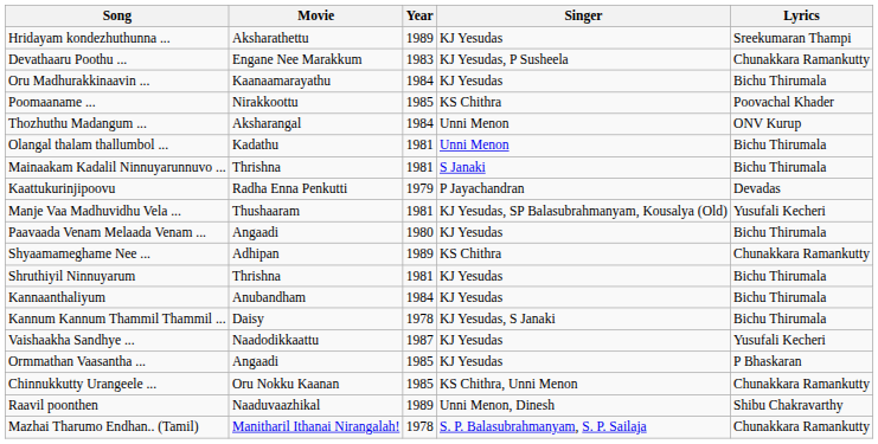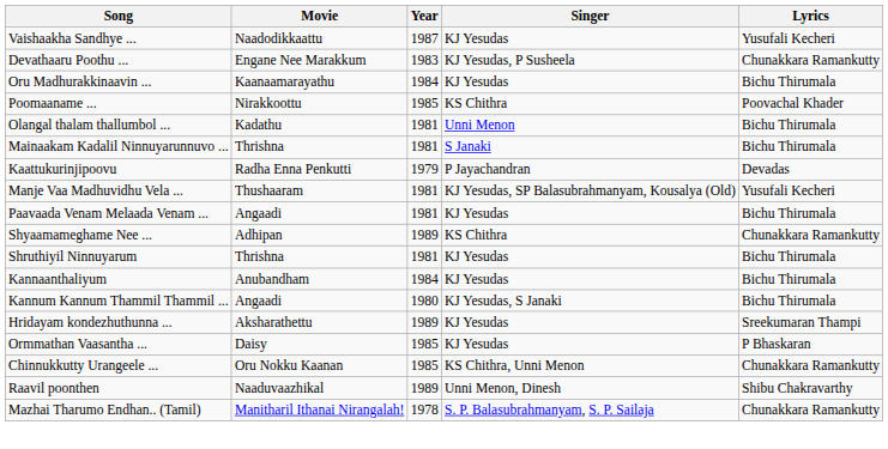 <table class="wikitable">
 <tr>
 <th>Song</th>
 <th>Movie</th>
 <th>Year</th>
 <th>Singer</th>
 <th>Lyrics</th>
 </tr>
 <tr>
-<td>Hridayam kondezhuthunna ...</td>
-<td>Aksharathettu</td>
-<td>1989</td>
+<td>Vaishaakha Sandhye ...</td>
+<td>Naadodikkaattu</td>
+<td>1987</td>
 <td>KJ Yesudas</td>
-<td>Sreekumaran Thampi</td>
+<td>Yusufali Kecheri</td>
 </tr>
 <tr>
 <td>Devathaaru Poothu ...</td>
 <td>Engane Nee Marakkum</td>
 <td>1983</td>
 <td>KJ Yesudas, P Susheela</td>
 <td>Chunakkara Ramankutty</td>
 </tr>
 <tr>
 <td>Oru Madhurakkinaavin ...</td>
 <td>Kaanaamarayathu</td>
 <td>1984</td>
 <td>KJ Yesudas</td>
 <td>Bichu Thirumala</td>
 </tr>
 <tr>
 <td>Poomaaname ...</td>
 <td>Nirakkoottu</td>
 <td>1985</td>
 <td>KS Chithra</td>
 <td>Poovachal Khader</td>
-</tr>
-<tr>
-<td>Thozhuthu Madangum ...</td>
-<td>Aksharangal</td>
-<td>1984</td>
-<td>Unni Menon</td>
-<td>ONV Kurup</td>
 </tr>
 <tr>
 <td>Olangal thalam thallumbol ...</td>
 <td>Kadathu</td>
 <td>1981</td>
 <td><a href='#'>Unni Menon</a></td>
 <td>Bichu Thirumala</td>
 </tr>
 <tr>
 <td>Mainaakam Kadalil Ninnuyarunnuvo ...</td>
 <td>Thrishna</td>
 <td>1981</td>
 <td><a href='#'>S Janaki</a></td>
 <td>Bichu Thirumala</td>
 </tr>
 <tr>
 <td>Kaattukurinjipoovu</td>
 <td>Radha Enna Penkutti</td>
 <td>1979</td>
 <td>P Jayachandran</td>
 <td>Devadas</td>
 </tr>
 <tr>
 <td>Manje Vaa Madhuvidhu Vela ...</td>
 <td>Thushaaram</td>
 <td>1981</td>
 <td>KJ Yesudas, SP Balasubrahmanyam, Kousalya (Old)</td>
 <td>Yusufali Kecheri</td>
 </tr>
 <tr>
 <td>Paavaada Venam Melaada Venam ...</td>
 <td>Angaadi</td>
-<td>1980</td>
+<td>1981</td>
 <td>KJ Yesudas</td>
 <td>Bichu Thirumala</td>
 </tr>
 <tr>
 <td>Shyaamameghame Nee ...</td>
 <td>Adhipan</td>
 <td>1989</td>
 <td>KS Chithra</td>
 <td>Chunakkara Ramankutty</td>
 </tr>
 <tr>
 <td>Shruthiyil Ninnuyarum</td>
 <td>Thrishna</td>
 <td>1981</td>
 <td>KJ Yesudas</td>
 <td>Bichu Thirumala</td>
 </tr>
 <tr>
 <td>Kannaanthaliyum</td>
 <td>Anubandham</td>
 <td>1984</td>
 <td>KJ Yesudas</td>
 <td>Bichu Thirumala</td>
 </tr>
 <tr>
 <td>Kannum Kannum Thammil Thammil ...</td>
-<td>Daisy</td>
-<td>1978</td>
+<td>Angaadi</td>
+<td>1980</td>
 <td>KJ Yesudas, S Janaki</td>
 <td>Bichu Thirumala</td>
 </tr>
 <tr>
-<td>Vaishaakha Sandhye ...</td>
-<td>Naadodikkaattu</td>
-<td>1987</td>
+<td>Hridayam kondezhuthunna ...</td>
+<td>Aksharathettu</td>
+<td>1989</td>
 <td>KJ Yesudas</td>
-<td>Yusufali Kecheri</td>
+<td>Sreekumaran Thampi</td>
 </tr>
 <tr>
 <td>Ormmathan Vaasantha ...</td>
-<td>Angaadi</td>
+<td>Daisy</td>
 <td>1985</td>
 <td>KJ Yesudas</td>
 <td>P Bhaskaran</td>
 </tr>
 <tr>
 <td>Chinnukkutty Urangeele ...</td>
 <td>Oru Nokku Kaanan</td>
 <td>1985</td>
 <td>KS Chithra, Unni Menon</td>
 <td>Chunakkara Ramankutty</td>
 </tr>
 <tr>
 <td>Raavil poonthen</td>
 <td>Naaduvaazhikal</td>
 <td>1989</td>
 <td>Unni Menon, Dinesh</td>
 <td>Shibu Chakravarthy</td>
 </tr>
 <tr>
 <td>Mazhai Tharumo Endhan.. (Tamil)</td>
 <td><a href='#'>Manitharil Ithanai Nirangalah!</a></td>
 <td>1978</td>
 <td><a href='#'>S. P. Balasubrahmanyam</a>, <a href='#'>S. P. Sailaja</a></td>
 <td>Chunakkara Ramankutty</td>
 </tr>
 </table>
